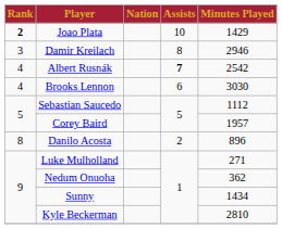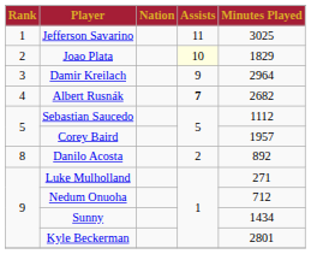 <table class="wikitable" style="font-size: 95%; text-align: center;">
 <tr>
 </tr>
 <tr>
 <th style="background:#A51E36; color:#DAAC27; text-align:center;">Rank</th>
 <th style="background:#A51E36; color:#DAAC27; text-align:center;">Player</th>
 <th style="background:#A51E36; color:#DAAC27; text-align:center;">Nation</th>
 <th style="background:#A51E36; color:#DAAC27; text-align:center;">Assists</th>
 <th style="background:#A51E36; color:#DAAC27; text-align:center;">Minutes Played</th>
 </tr>
 <tr>
-<td rowspan="1"><strong>2</strong></td>
+<td rowspan="1">1</td>
+<td><a href='#'>Jefferson Savarino</a></td>
+<td></td>
+<td rowspan="1">11</td>
+<td>3025</td>
+</tr>
+<tr>
+<td rowspan="1">2</td>
 <td><a href='#'>Joao Plata</a></td>
 <td></td>
-<td rowspan="1">10</td>
-<td>1429</td>
+<td rowspan="1" style="background: lightyellow;">10</td>
+<td>1829</td>
 </tr>
 <tr>
 <td rowspan="1">3</td>
 <td><a href='#'>Damir Kreilach</a></td>
 <td></td>
-<td rowspan="1">8</td>
-<td>2946</td>
+<td rowspan="1">9</td>
+<td>2964</td>
 </tr>
 <tr>
 <td rowspan="1">4</td>
 <td><a href='#'>Albert Rusnák</a></td>
 <td></td>
 <td rowspan="1"><strong>7</strong></td>
-<td>2542</td>
-</tr>
-<tr>
-<td rowspan="1">4</td>
-<td><a href='#'>Brooks Lennon</a></td>
-<td></td>
-<td rowspan="1">6</td>
-<td>3030</td>
+<td>2682</td>
 </tr>
 <tr>
 <td rowspan="2">5</td>
 <td><a href='#'>Sebastian Saucedo</a></td>
 <td></td>
 <td rowspan="2">5</td>
 <td>1112</td>
 </tr>
 <tr>
 <td><a href='#'>Corey Baird</a></td>
 <td></td>
 <td>1957</td>
 </tr>
 <tr>
 <td rowspan="1">8</td>
 <td><a href='#'>Danilo Acosta</a></td>
 <td></td>
 <td rowspan="1">2</td>
-<td>896</td>
+<td>892</td>
 </tr>
 <tr>
 <td rowspan="4">9</td>
 <td><a href='#'>Luke Mulholland</a></td>
 <td></td>
 <td rowspan="4">1</td>
 <td>271</td>
 </tr>
 <tr>
 <td><a href='#'>Nedum Onuoha</a></td>
 <td></td>
-<td>362</td>
+<td>712</td>
 </tr>
 <tr>
 <td><a href='#'>Sunny</a></td>
 <td></td>
 <td>1434</td>
 </tr>
 <tr>
 <td><a href='#'>Kyle Beckerman</a></td>
 <td></td>
-<td>2810</td>
+<td>2801</td>
 </tr>
 <tr>
 </tr>
 </table>
